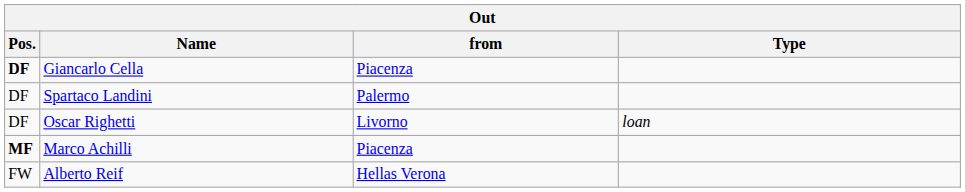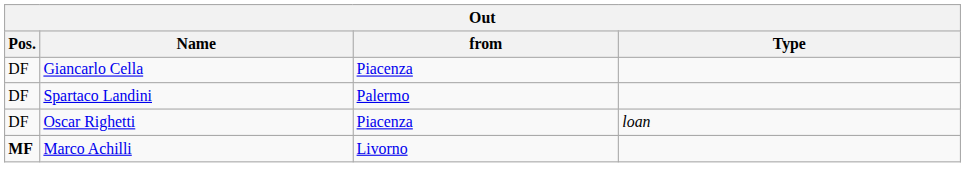 <table class="wikitable" style="font-size:90%;">
 <tr>
 <th colspan="4">Out</th>
 </tr>
 <tr>
 <th width=3%>Pos.</th>
 <th width=33%>Name</th>
 <th width=28%>from</th>
 <th width=36%>Type</th>
 </tr>
 <tr>
-<td><strong>DF</strong></td>
+<td>DF</td>
 <td><a href='#'>Giancarlo Cella</a></td>
 <td><a href='#'>Piacenza</a></td>
 <td></td>
 </tr>
 <tr>
 <td>DF</td>
 <td><a href='#'>Spartaco Landini</a></td>
 <td><a href='#'>Palermo</a></td>
 <td></td>
 </tr>
 <tr>
 <td>DF</td>
 <td><a href='#'>Oscar Righetti</a></td>
-<td><a href='#'>Livorno</a></td>
+<td><a href='#'>Piacenza</a></td>
 <td><em>loan</em></td>
 </tr>
 <tr>
 <td><strong>MF</strong></td>
 <td><a href='#'>Marco Achilli</a></td>
-<td><a href='#'>Piacenza</a></td>
-<td></td>
-</tr>
-<tr>
-<td>FW</td>
-<td><a href='#'>Alberto Reif</a></td>
-<td><a href='#'>Hellas Verona</a></td>
+<td><a href='#'>Livorno</a></td>
 <td></td>
 </tr>
 </table>
